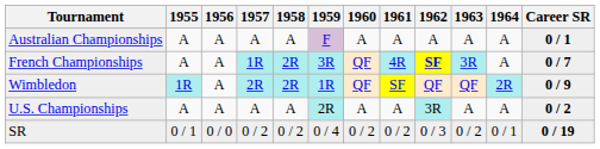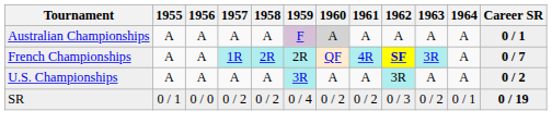 <table class="wikitable">
 <tr>
 <th>Tournament</th>
 <th>1955</th>
 <th>1956</th>
 <th>1957</th>
 <th>1958</th>
 <th>1959</th>
 <th>1960</th>
 <th>1961</th>
 <th>1962</th>
 <th>1963</th>
 <th>1964</th>
 <th>Career SR</th>
 </tr>
 <tr>
 <td style="background:#EFEFEF;"><a href='#'>Australian Championships</a></td>
 <td align="center">A</td>
 <td align="center">A</td>
 <td align="center">A</td>
 <td align="center">A</td>
 <td align="center" style="background:#D8BFD8;"><a href='#'>F</a></td>
-<td align="center">A</td>
+<td align="center" style="background: lightgrey;">A</td>
 <td align="center">A</td>
 <td align="center">A</td>
 <td align="center">A</td>
 <td align="center">A</td>
 <td align="center" style="background:#EFEFEF;"><strong>0 / 1</strong></td>
 </tr>
 <tr>
 <td style="background:#EFEFEF;"><a href='#'>French Championships</a></td>
 <td align="center">A</td>
 <td align="center">A</td>
 <td align="center" style="background:#afeeee;"><a href='#'>1R</a></td>
 <td align="center" style="background:#afeeee;"><a href='#'>2R</a></td>
-<td align="center" style="background:#afeeee;"><a href='#'>3R</a></td>
+<td align="center" style="background:#afeeee;">2R</td>
 <td align="center" style="background:#ffebcd;"><a href='#'>QF</a></td>
 <td align="center" style="background:#afeeee;"><a href='#'>4R</a></td>
 <td align="center" style="background:yellow;"><strong><a href='#'>SF</a></strong></td>
 <td align="center" style="background:#afeeee;"><a href='#'>3R</a></td>
 <td align="center">A</td>
 <td align="center" style="background:#EFEFEF;"><strong>0 / 7</strong></td>
 </tr>
 <tr>
-<td style="background:#EFEFEF;"><a href='#'>Wimbledon</a></td>
-<td align="center" style="background:#afeeee;"><a href='#'>1R</a></td>
-<td align="center">A</td>
-<td align="center" style="background:#afeeee;"><a href='#'>2R</a></td>
-<td align="center" style="background:#afeeee;"><a href='#'>2R</a></td>
-<td align="center" style="background:#afeeee;"><a href='#'>1R</a></td>
-<td align="center" style="background:#ffebcd;"><a href='#'>QF</a></td>
-<td align="center" style="background:yellow;"><a href='#'>SF</a></td>
-<td align="center" style="background:#ffebcd;"><a href='#'>QF</a></td>
-<td align="center" style="background:#ffebcd;"><a href='#'>QF</a></td>
-<td align="center" style="background:#afeeee;"><a href='#'>2R</a></td>
-<td align="center" style="background:#EFEFEF;"><strong>0 / 9</strong></td>
-</tr>
-<tr>
 <td style="background:#EFEFEF;"><a href='#'>U.S. Championships</a></td>
 <td align="center">A</td>
 <td align="center">A</td>
 <td align="center">A</td>
 <td align="center">A</td>
-<td align="center" style="background:#afeeee;">2R</td>
+<td align="center" style="background:#afeeee;"><a href='#'>3R</a></td>
 <td align="center">A</td>
 <td align="center">A</td>
 <td align="center" style="background:#afeeee;">3R</td>
 <td align="center">A</td>
 <td align="center">A</td>
 <td align="center" style="background:#EFEFEF;"><strong>0 / 2</strong></td>
 </tr>
 <tr>
 <td style="background:#EFEFEF;">SR</td>
 <td align="center" style="background:#EFEFEF;">0 / 1</td>
 <td align="center" style="background:#EFEFEF;">0 / 0</td>
 <td align="center" style="background:#EFEFEF;">0 / 2</td>
 <td align="center" style="background:#EFEFEF;">0 / 2</td>
 <td align="center" style="background:#EFEFEF;">0 / 4</td>
 <td align="center" style="background:#EFEFEF;">0 / 2</td>
 <td align="center" style="background:#EFEFEF;">0 / 2</td>
 <td align="center" style="background:#EFEFEF;">0 / 3</td>
 <td align="center" style="background:#EFEFEF;">0 / 2</td>
 <td align="center" style="background:#EFEFEF;">0 / 1</td>
 <td align="center" style="background:#EFEFEF;"><strong>0 / 19</strong></td>
 </tr>
 </table>
